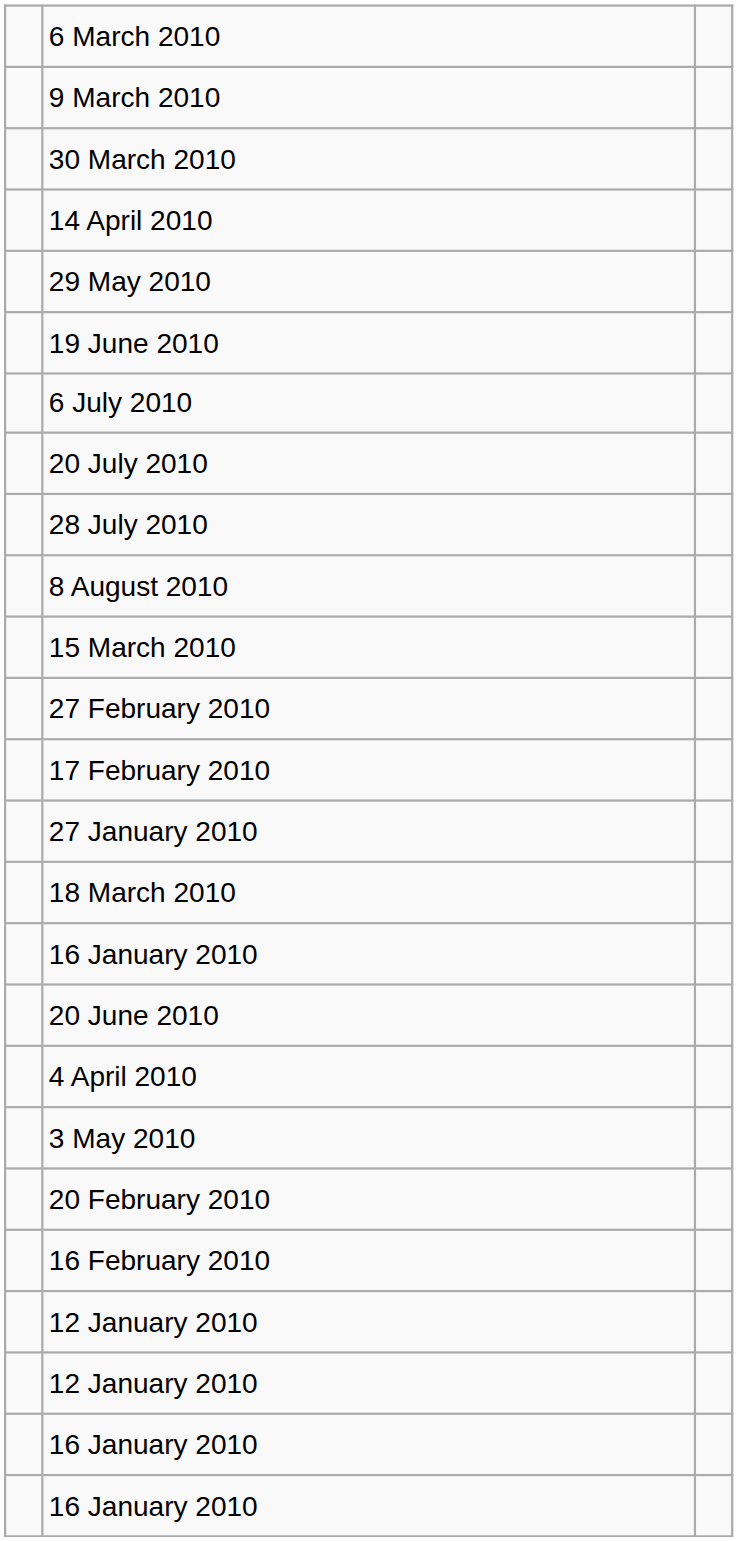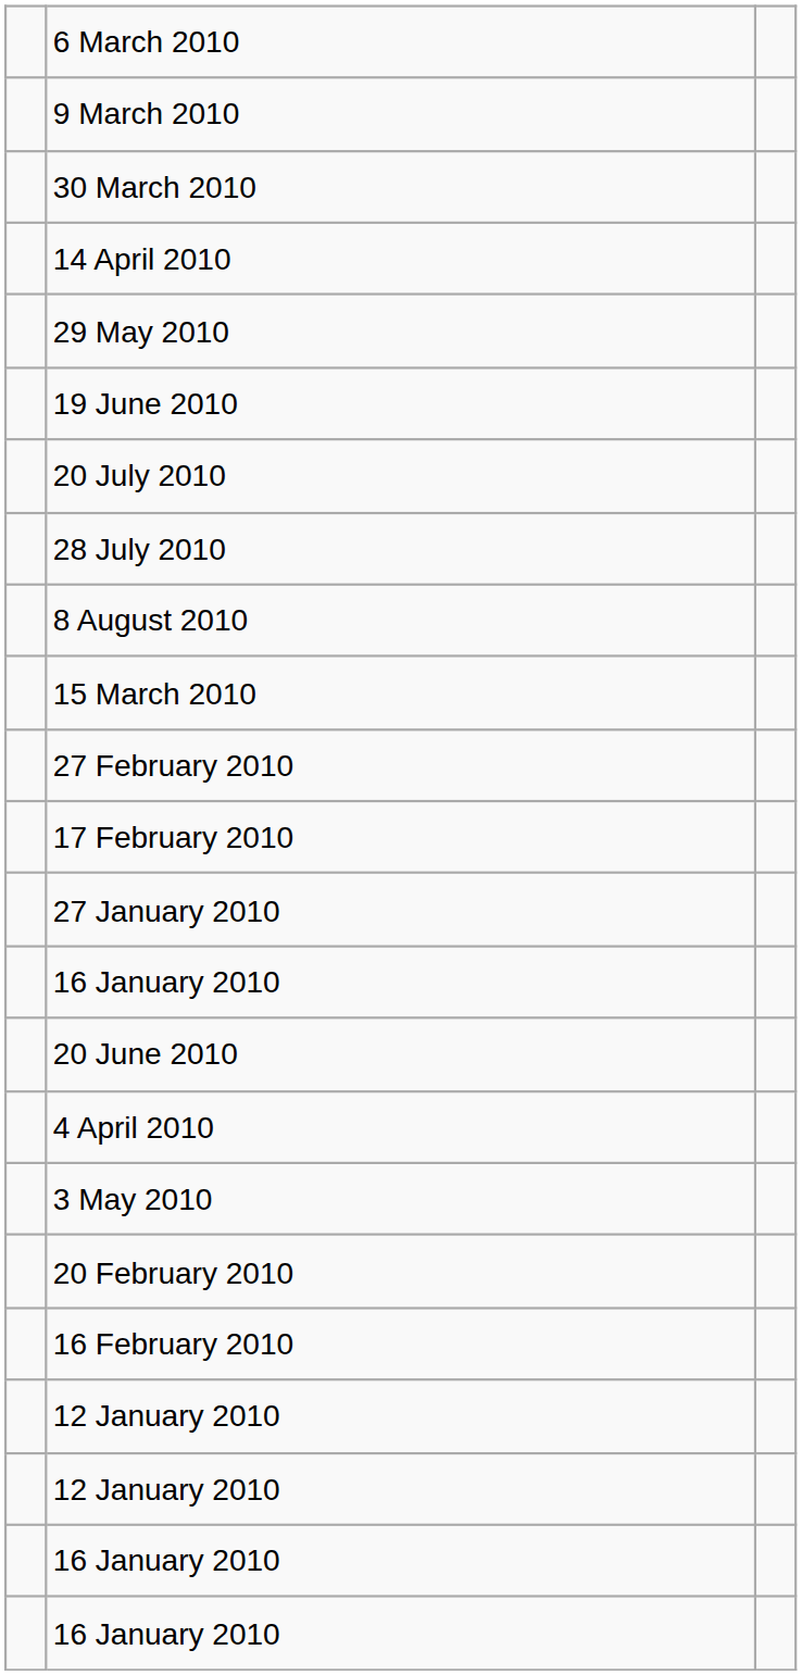 <table class="wikitable" style="font-size: 80%; float: left; width: 26em; margin-right: 1em; height: 700px">
 <tr>
 <td></td>
 <td>6 March 2010</td>
 <td></td>
 </tr>
 <tr>
 <td></td>
 <td>9 March 2010</td>
 <td></td>
 </tr>
 <tr>
 <td></td>
 <td>30 March 2010</td>
 <td></td>
 </tr>
 <tr>
 <td></td>
 <td>14 April 2010</td>
 <td></td>
 </tr>
 <tr>
 <td></td>
 <td>29 May 2010</td>
 <td></td>
 </tr>
 <tr>
 <td></td>
 <td>19 June 2010</td>
-<td></td>
-</tr>
-<tr>
-<td></td>
-<td>6 July 2010</td>
 <td></td>
 </tr>
 <tr>
 <td></td>
 <td>20 July 2010</td>
 <td></td>
 </tr>
 <tr>
 <td></td>
 <td>28 July 2010</td>
 <td></td>
 </tr>
 <tr>
 <td></td>
 <td>8 August 2010</td>
 <td></td>
 </tr>
 <tr>
 <td></td>
 <td>15 March 2010</td>
 <td></td>
 </tr>
 <tr>
 <td></td>
 <td>27 February 2010</td>
 <td></td>
 </tr>
 <tr>
 <td></td>
 <td>17 February 2010</td>
 <td></td>
 </tr>
 <tr>
 <td></td>
 <td>27 January 2010</td>
-<td></td>
-</tr>
-<tr>
-<td></td>
-<td>18 March 2010</td>
 <td></td>
 </tr>
 <tr>
 <td></td>
 <td>16 January 2010</td>
 <td></td>
 </tr>
 <tr>
 <td></td>
 <td>20 June 2010</td>
 <td></td>
 </tr>
 <tr>
 <td></td>
 <td>4 April 2010</td>
 <td></td>
 </tr>
 <tr>
 <td></td>
 <td>3 May 2010</td>
 <td></td>
 </tr>
 <tr>
 <td></td>
 <td>20 February 2010</td>
 <td></td>
 </tr>
 <tr>
 <td></td>
 <td>16 February 2010</td>
 <td></td>
 </tr>
 <tr>
 <td></td>
 <td>12 January 2010</td>
 <td></td>
 </tr>
 <tr>
 <td></td>
 <td>12 January 2010</td>
 <td></td>
 </tr>
 <tr>
 <td></td>
 <td>16 January 2010</td>
 <td></td>
 </tr>
 <tr>
 <td></td>
 <td>16 January 2010</td>
 <td></td>
 </tr>
 </table>
